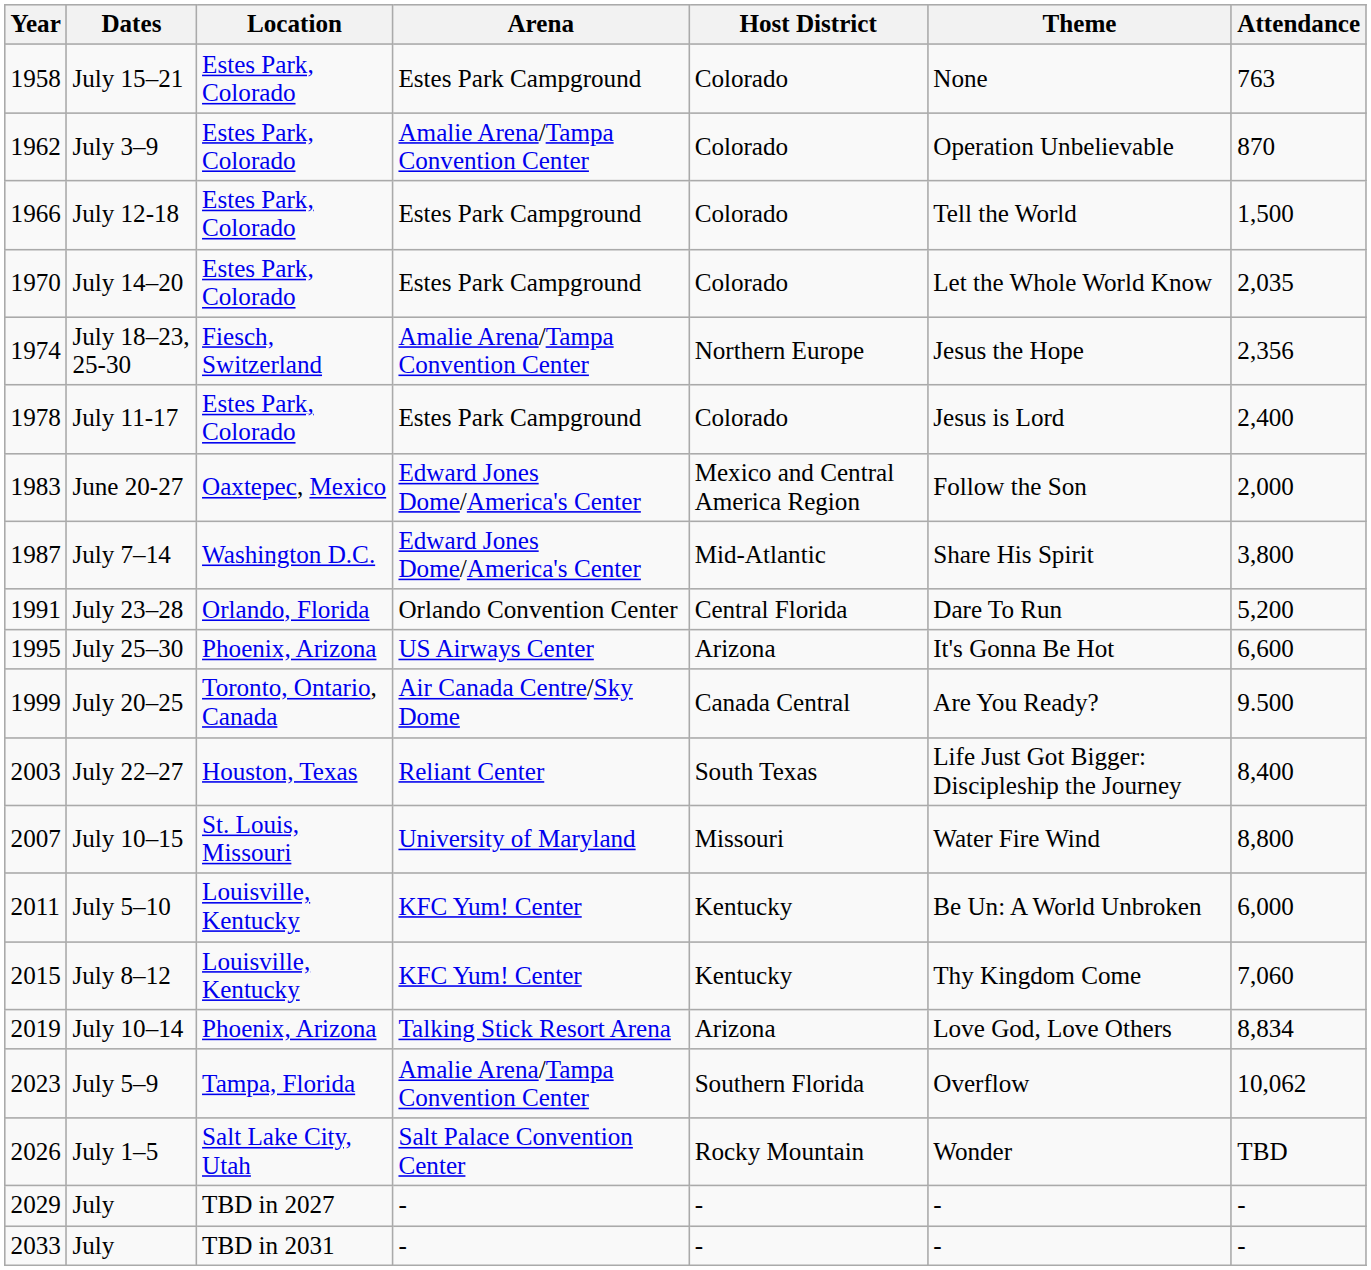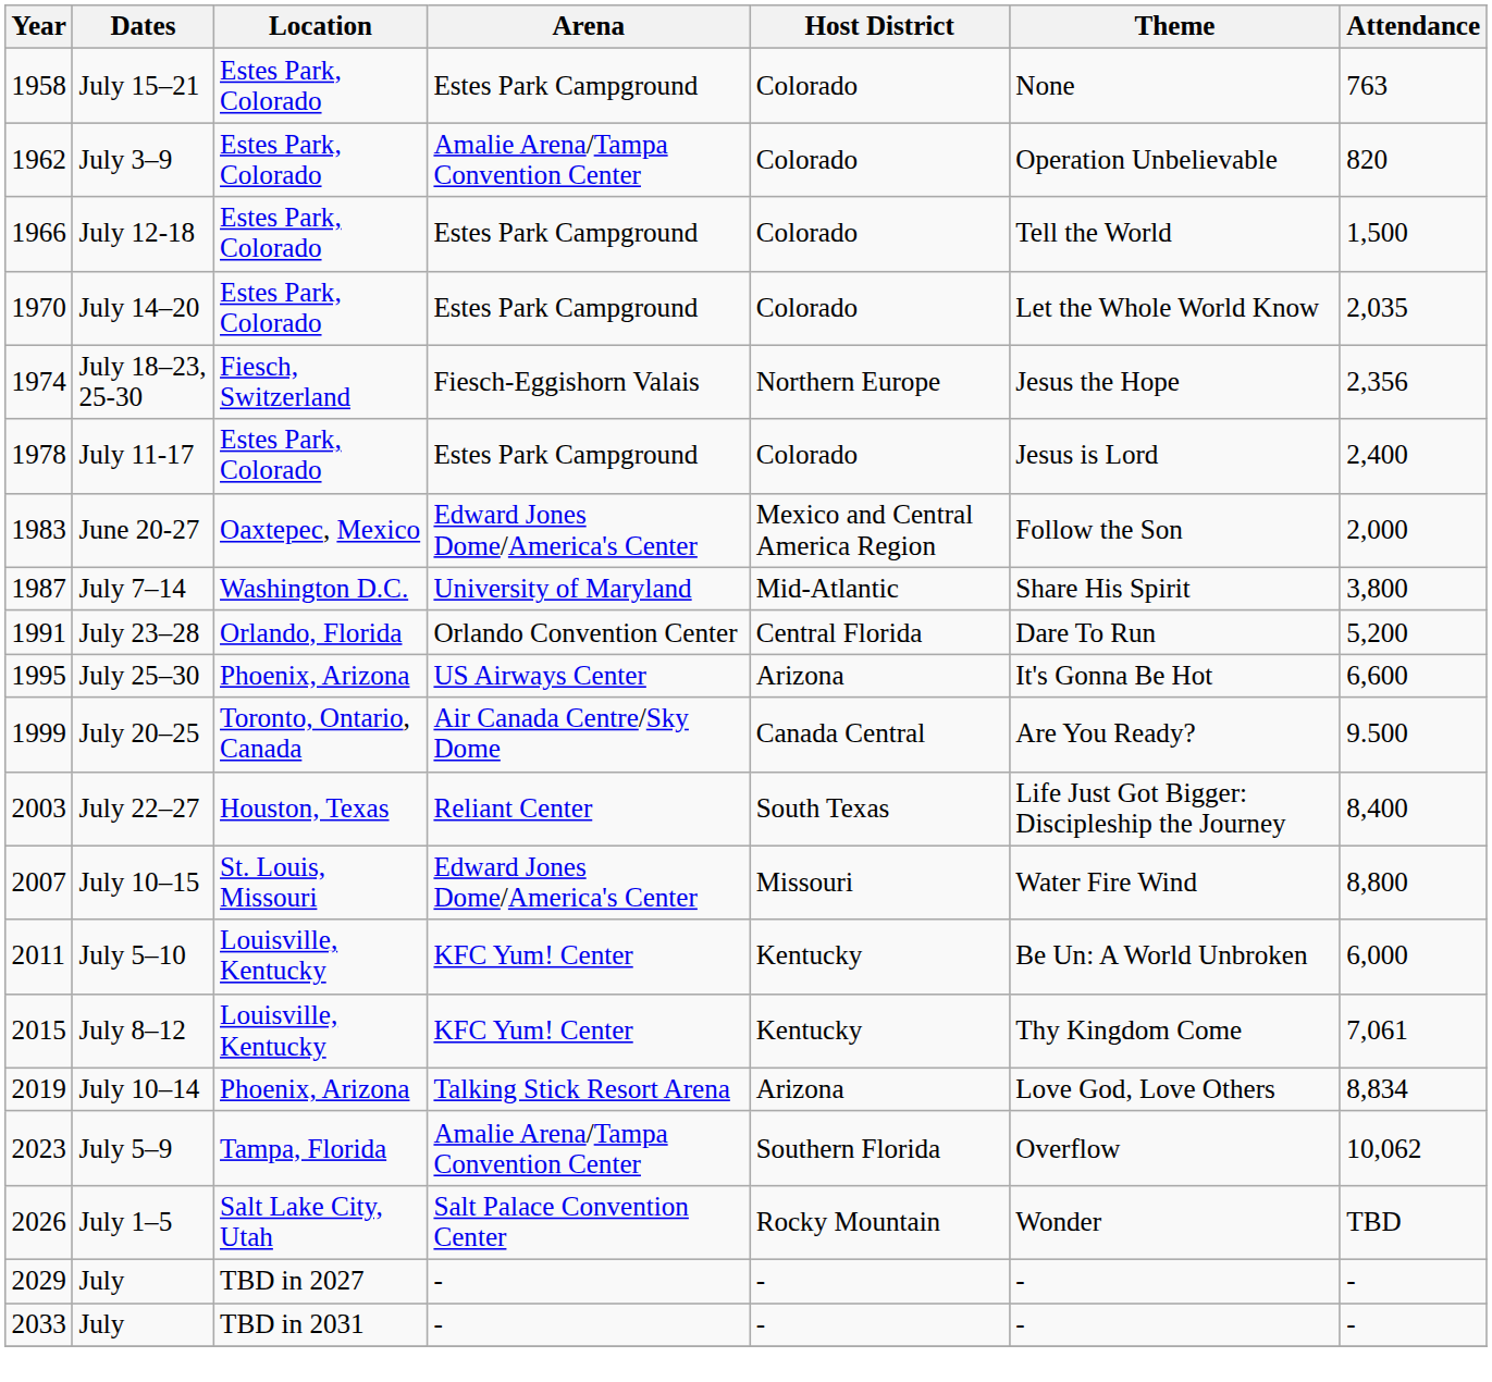 <table class=wikitable>
 <tr>
 <th>Year</th>
 <th>Dates</th>
 <th>Location</th>
 <th>Arena</th>
 <th>Host District</th>
 <th>Theme</th>
 <th>Attendance</th>
 </tr>
 <tr>
 <td>1958</td>
 <td>July 15–21</td>
 <td><a href='#'>Estes Park, Colorado</a></td>
 <td>Estes Park Campground</td>
 <td>Colorado</td>
 <td>None</td>
 <td>763</td>
 </tr>
 <tr>
 <td>1962</td>
 <td>July 3–9</td>
 <td><a href='#'>Estes Park, Colorado</a></td>
 <td><a href='#'>Amalie Arena</a>/<a href='#'>Tampa Convention Center</a></td>
 <td>Colorado</td>
 <td>Operation Unbelievable</td>
-<td>870</td>
+<td>820</td>
 </tr>
 <tr>
 <td>1966</td>
 <td>July 12-18</td>
 <td><a href='#'>Estes Park, Colorado</a></td>
 <td>Estes Park Campground</td>
 <td>Colorado</td>
 <td>Tell the World</td>
 <td>1,500</td>
 </tr>
 <tr>
 <td>1970</td>
 <td>July 14–20</td>
 <td><a href='#'>Estes Park, Colorado</a></td>
 <td>Estes Park Campground</td>
 <td>Colorado</td>
 <td>Let the Whole World Know</td>
 <td>2,035</td>
 </tr>
 <tr>
 <td>1974</td>
 <td>July 18–23, 25-30</td>
 <td><a href='#'>Fiesch, Switzerland</a></td>
-<td><a href='#'>Amalie Arena</a>/<a href='#'>Tampa Convention Center</a></td>
+<td>Fiesch-Eggishorn Valais</td>
 <td>Northern Europe</td>
 <td>Jesus the Hope</td>
 <td>2,356</td>
 </tr>
 <tr>
 <td>1978</td>
 <td>July 11-17</td>
 <td><a href='#'>Estes Park, Colorado</a></td>
 <td>Estes Park Campground</td>
 <td>Colorado</td>
 <td>Jesus is Lord</td>
 <td>2,400</td>
 </tr>
 <tr>
 <td>1983</td>
 <td>June 20-27</td>
 <td><a href='#'>Oaxtepec</a>, <a href='#'>Mexico</a></td>
 <td><a href='#'>Edward Jones Dome</a>/<a href='#'>America's Center</a></td>
 <td>Mexico and Central America Region</td>
 <td>Follow the Son</td>
 <td>2,000</td>
 </tr>
 <tr>
 <td>1987</td>
 <td>July 7–14</td>
 <td><a href='#'>Washington D.C.</a></td>
-<td><a href='#'>Edward Jones Dome</a>/<a href='#'>America's Center</a></td>
+<td><a href='#'>University of Maryland</a></td>
 <td>Mid-Atlantic</td>
 <td>Share His Spirit</td>
 <td>3,800</td>
 </tr>
 <tr>
 <td>1991</td>
 <td>July 23–28</td>
 <td><a href='#'>Orlando, Florida</a></td>
 <td>Orlando Convention Center</td>
 <td>Central Florida</td>
 <td>Dare To Run</td>
 <td>5,200</td>
 </tr>
 <tr>
 <td>1995</td>
 <td>July 25–30</td>
 <td><a href='#'>Phoenix, Arizona</a></td>
 <td><a href='#'>US Airways Center</a></td>
 <td>Arizona</td>
 <td>It's Gonna Be Hot</td>
 <td>6,600</td>
 </tr>
 <tr>
 <td>1999</td>
 <td>July 20–25</td>
 <td><a href='#'>Toronto, Ontario</a>, <a href='#'>Canada</a></td>
 <td><a href='#'>Air Canada Centre</a>/<a href='#'>Sky Dome</a></td>
 <td>Canada Central</td>
 <td>Are You Ready?</td>
 <td>9.500</td>
 </tr>
 <tr>
 <td>2003</td>
 <td>July 22–27</td>
 <td><a href='#'>Houston, Texas</a></td>
 <td><a href='#'>Reliant Center</a></td>
 <td>South Texas</td>
 <td>Life Just Got Bigger: Discipleship the Journey</td>
 <td>8,400</td>
 </tr>
 <tr>
 <td>2007</td>
 <td>July 10–15</td>
 <td><a href='#'>St. Louis, Missouri</a></td>
-<td><a href='#'>University of Maryland</a></td>
+<td><a href='#'>Edward Jones Dome</a>/<a href='#'>America's Center</a></td>
 <td>Missouri</td>
 <td>Water Fire Wind</td>
 <td>8,800</td>
 </tr>
 <tr>
 <td>2011</td>
 <td>July 5–10</td>
 <td><a href='#'>Louisville, Kentucky</a></td>
 <td><a href='#'>KFC Yum! Center</a></td>
 <td>Kentucky</td>
 <td>Be Un: A World Unbroken</td>
 <td>6,000</td>
 </tr>
 <tr>
 <td>2015</td>
 <td>July 8–12</td>
 <td><a href='#'>Louisville, Kentucky</a></td>
 <td><a href='#'>KFC Yum! Center</a></td>
 <td>Kentucky</td>
 <td>Thy Kingdom Come</td>
-<td>7,060</td>
+<td>7,061</td>
 </tr>
 <tr>
 <td>2019</td>
 <td>July 10–14</td>
 <td><a href='#'>Phoenix, Arizona</a></td>
 <td><a href='#'>Talking Stick Resort Arena</a></td>
 <td>Arizona</td>
 <td>Love God, Love Others</td>
 <td>8,834</td>
 </tr>
 <tr>
 <td>2023</td>
 <td>July 5–9</td>
 <td><a href='#'>Tampa, Florida</a></td>
 <td><a href='#'>Amalie Arena</a>/<a href='#'>Tampa Convention Center</a></td>
 <td>Southern Florida</td>
 <td>Overflow</td>
 <td>10,062</td>
 </tr>
 <tr>
 <td>2026</td>
 <td>July 1–5</td>
 <td><a href='#'>Salt Lake City, Utah</a></td>
 <td><a href='#'>Salt Palace Convention Center</a></td>
 <td>Rocky Mountain</td>
 <td>Wonder</td>
 <td>TBD</td>
 </tr>
 <tr>
 <td>2029</td>
 <td>July</td>
 <td>TBD in 2027</td>
 <td>-</td>
 <td>-</td>
 <td>-</td>
 <td>-</td>
 </tr>
 <tr>
 <td>2033</td>
 <td>July</td>
 <td>TBD in 2031</td>
 <td>-</td>
 <td>-</td>
 <td>-</td>
 <td>-</td>
 </tr>
 <tr>
 </tr>
 </table>
